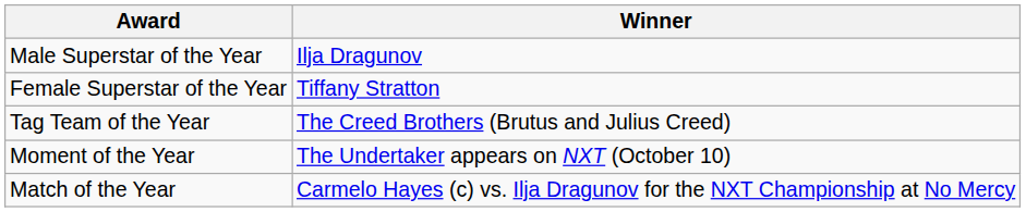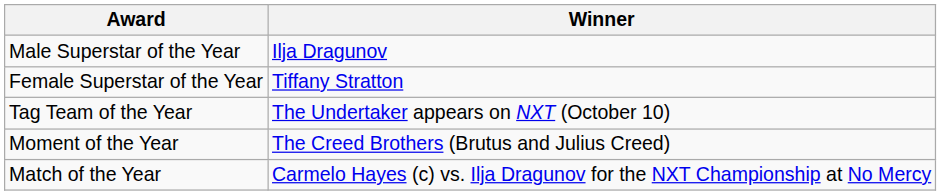 <table class="wikitable">
 <tr>
 <th>Award</th>
 <th>Winner</th>
 </tr>
 <tr>
 <td>Male Superstar of the Year</td>
 <td><a href='#'>Ilja Dragunov</a></td>
 </tr>
 <tr>
 <td>Female Superstar of the Year</td>
 <td><a href='#'>Tiffany Stratton</a></td>
 </tr>
 <tr>
 <td>Tag Team of the Year</td>
-<td><a href='#'>The Creed Brothers</a> (Brutus and Julius Creed)</td>
+<td><a href='#'>The Undertaker</a> appears on <a href='#'><em>NXT</em></a> (October 10)</td>
 </tr>
 <tr>
 <td>Moment of the Year</td>
-<td><a href='#'>The Undertaker</a> appears on <a href='#'><em>NXT</em></a> (October 10)</td>
+<td><a href='#'>The Creed Brothers</a> (Brutus and Julius Creed)</td>
 </tr>
 <tr>
 <td>Match of the Year</td>
 <td><a href='#'>Carmelo Hayes</a> (c) vs. <a href='#'>Ilja Dragunov</a> for the <a href='#'>NXT Championship</a> at <a href='#'>No Mercy</a></td>
 </tr>
 </table>
